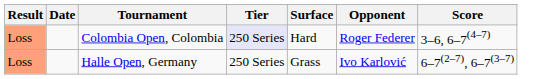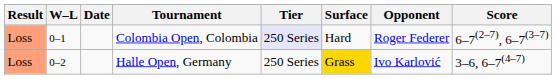 <table class="sortable wikitable">
 <tr>
 <th>Result</th>
+<th class="unsortable">W–L</th>
 <th>Date</th>
 <th>Tournament</th>
 <th>Tier</th>
 <th>Surface</th>
 <th>Opponent</th>
 <th class="unsortable">Score</th>
 </tr>
 <tr>
 <td bgcolor=FFA07A>Loss</td>
+<td><small>0–1</small></td>
 <td><a href='#'></a></td>
 <td><a href='#'>Colombia Open</a>, Colombia</td>
 <td style="background: lavender;">250 Series</td>
 <td>Hard</td>
 <td> <a href='#'>Roger Federer</a></td>
-<td>3–6, 6–7<sup>(4–7)</sup></td>
+<td>6–7<sup>(2–7)</sup>, 6–7<sup>(3–7)</sup></td>
 </tr>
 <tr>
 <td bgcolor=FFA07A>Loss</td>
+<td><small>0–2</small></td>
 <td><a href='#'></a></td>
 <td><a href='#'>Halle Open</a>, Germany</td>
 <td>250 Series</td>
-<td>Grass</td>
+<td style="background: gold;">Grass</td>
 <td> <a href='#'>Ivo Karlović</a></td>
-<td>6–7<sup>(2–7)</sup>, 6–7<sup>(3–7)</sup></td>
+<td>3–6, 6–7<sup>(4–7)</sup></td>
 </tr>
 </table>
